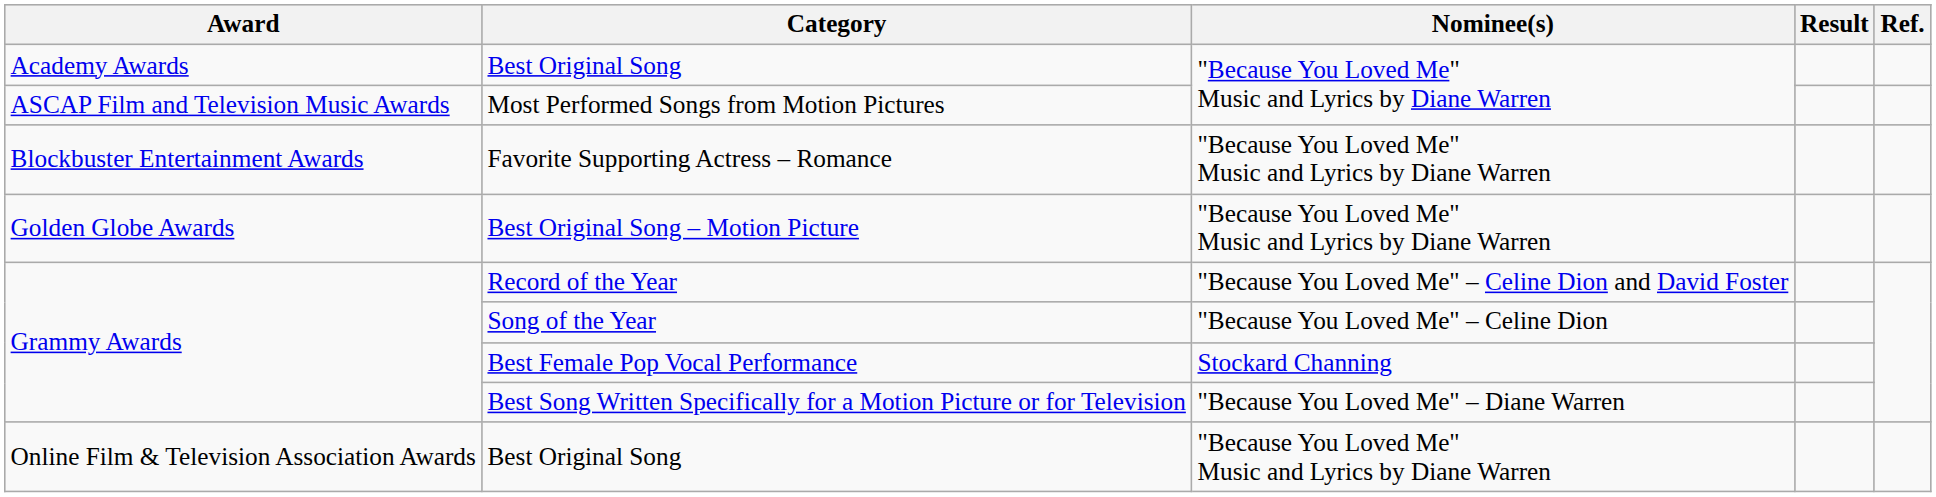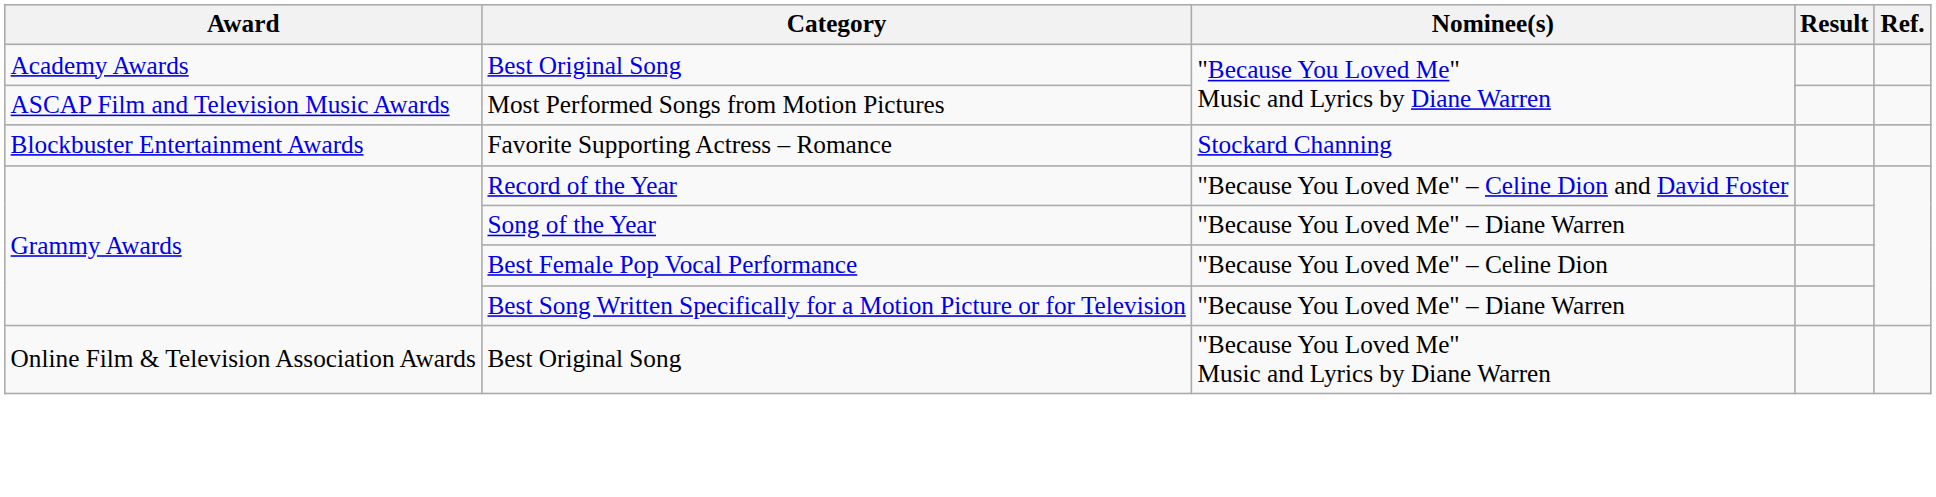 <table class="wikitable plainrowheaders">
 <tr>
 <th>Award</th>
 <th>Category</th>
 <th>Nominee(s)</th>
 <th>Result</th>
 <th>Ref.</th>
 </tr>
 <tr>
 <td><a href='#'>Academy Awards</a></td>
 <td><a href='#'>Best Original Song</a></td>
 <td rowspan="2">"<a href='#'>Because You Loved Me</a>" <br> Music and Lyrics by <a href='#'>Diane Warren</a></td>
 <td></td>
 <td align="center"></td>
 </tr>
 <tr>
 <td><a href='#'>ASCAP Film and Television Music Awards</a></td>
 <td>Most Performed Songs from Motion Pictures</td>
 <td></td>
 <td align="center"></td>
 </tr>
 <tr>
 <td><a href='#'>Blockbuster Entertainment Awards</a></td>
 <td>Favorite Supporting Actress – Romance</td>
-<td>"Because You Loved Me" <br> Music and Lyrics by Diane Warren</td>
-<td></td>
-<td align="center"></td>
-</tr>
-<tr>
-<td><a href='#'>Golden Globe Awards</a></td>
-<td><a href='#'>Best Original Song – Motion Picture</a></td>
-<td>"Because You Loved Me" <br> Music and Lyrics by Diane Warren</td>
+<td><a href='#'>Stockard Channing</a></td>
 <td></td>
 <td align="center"></td>
 </tr>
 <tr>
 <td rowspan="4"><a href='#'>Grammy Awards</a></td>
 <td><a href='#'>Record of the Year</a></td>
 <td>"Because You Loved Me" – <a href='#'>Celine Dion</a> and <a href='#'>David Foster</a></td>
 <td></td>
 <td align="center" rowspan="4"></td>
 </tr>
 <tr>
 <td><a href='#'>Song of the Year</a></td>
-<td>"Because You Loved Me" – Celine Dion</td>
+<td>"Because You Loved Me" – Diane Warren</td>
 <td></td>
 </tr>
 <tr>
 <td><a href='#'>Best Female Pop Vocal Performance</a></td>
-<td><a href='#'>Stockard Channing</a></td>
+<td>"Because You Loved Me" – Celine Dion</td>
 <td></td>
 </tr>
 <tr>
 <td><a href='#'>Best Song Written Specifically for a Motion Picture or for Television</a></td>
 <td>"Because You Loved Me" – Diane Warren</td>
 <td></td>
 </tr>
 <tr>
 <td>Online Film & Television Association Awards</td>
 <td>Best Original Song</td>
 <td>"Because You Loved Me" <br> Music and Lyrics by Diane Warren</td>
 <td></td>
 <td align="center"></td>
 </tr>
 </table>
